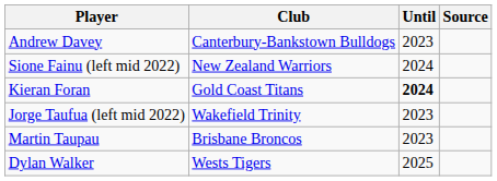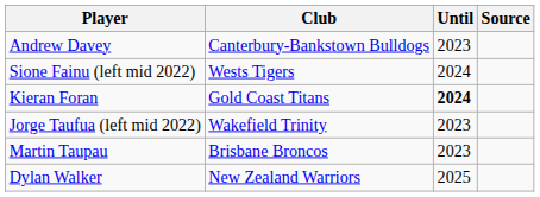 <table class="wikitable">
 <tr>
 <th>Player</th>
 <th>Club</th>
 <th>Until</th>
 <th>Source</th>
 </tr>
 <tr>
 <td><a href='#'>Andrew Davey</a></td>
 <td> <a href='#'>Canterbury-Bankstown Bulldogs</a></td>
 <td>2023</td>
 <td></td>
 </tr>
 <tr>
 <td><a href='#'>Sione Fainu</a> (left mid 2022)</td>
-<td> <a href='#'>New Zealand Warriors</a></td>
+<td> <a href='#'>Wests Tigers</a></td>
 <td>2024</td>
 <td></td>
 </tr>
 <tr>
 <td><a href='#'>Kieran Foran</a></td>
 <td> <a href='#'>Gold Coast Titans</a></td>
 <td><strong>2024</strong></td>
 <td></td>
 </tr>
 <tr>
 <td><a href='#'>Jorge Taufua</a> (left mid 2022)</td>
 <td> <a href='#'>Wakefield Trinity</a></td>
 <td>2023</td>
 <td></td>
 </tr>
 <tr>
 <td><a href='#'>Martin Taupau</a></td>
 <td> <a href='#'>Brisbane Broncos</a></td>
 <td>2023</td>
 <td></td>
 </tr>
 <tr>
 <td><a href='#'>Dylan Walker</a></td>
-<td> <a href='#'>Wests Tigers</a></td>
+<td> <a href='#'>New Zealand Warriors</a></td>
 <td>2025</td>
 <td></td>
 </tr>
 </table>
